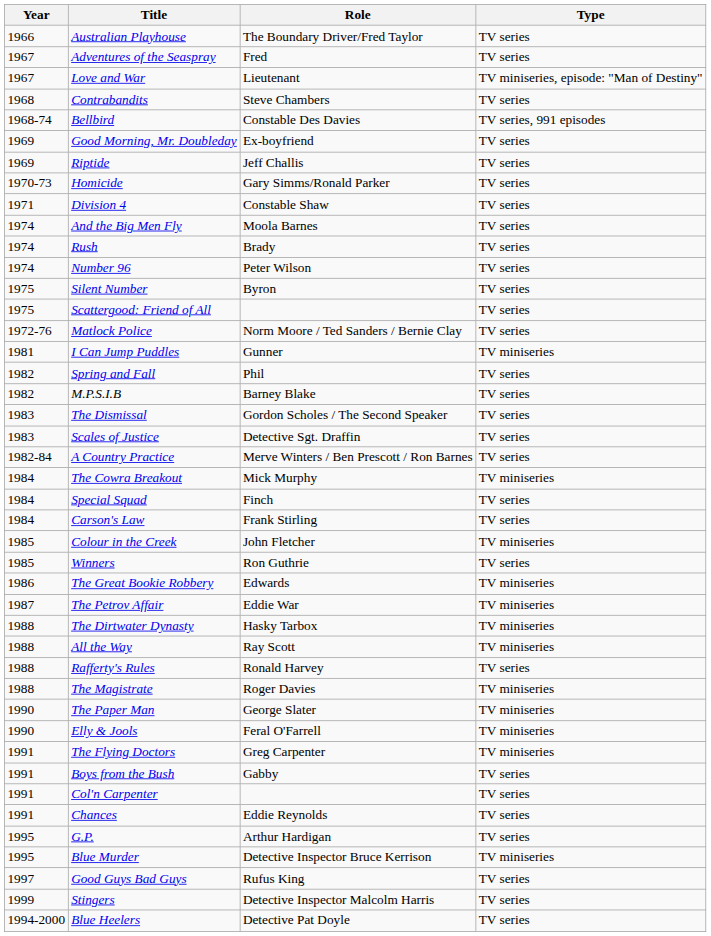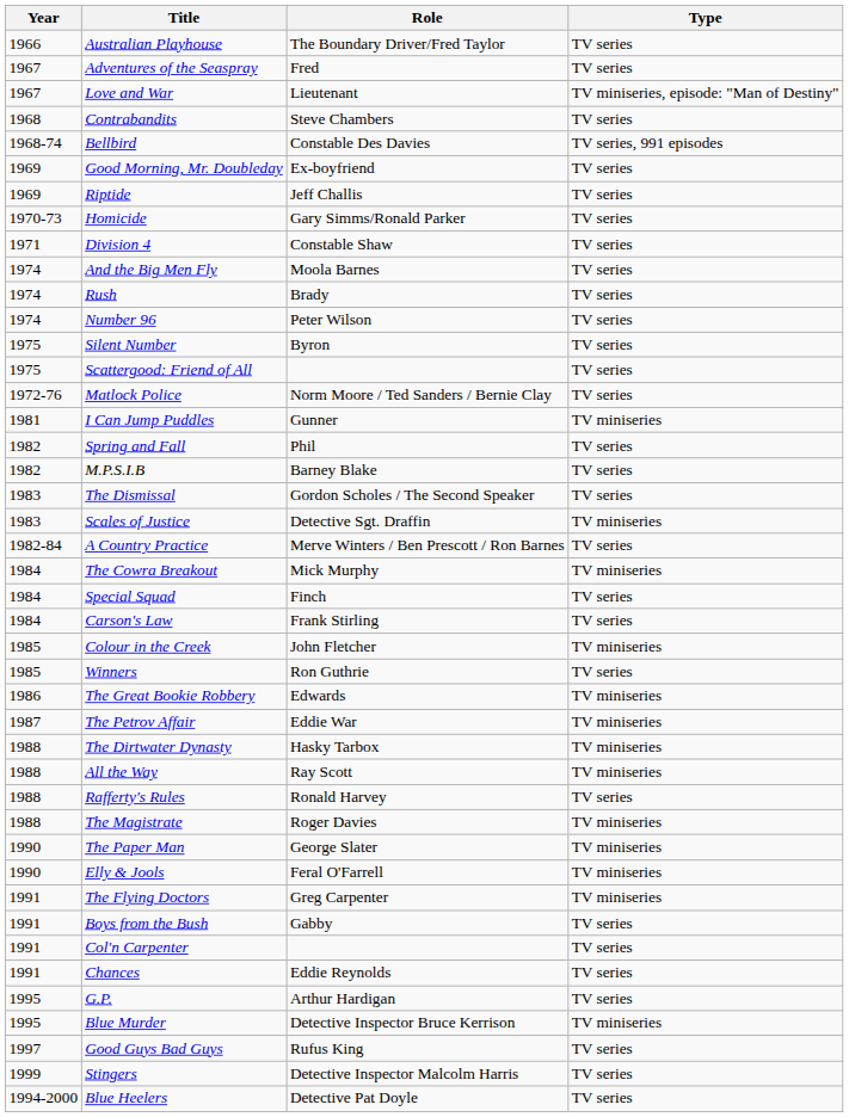 <table class="wikitable">
 <tr>
 <th>Year</th>
 <th>Title</th>
 <th>Role</th>
 <th>Type</th>
 </tr>
 <tr>
 <td>1966</td>
 <td><em><a href='#'>Australian Playhouse</a></em></td>
 <td>The Boundary Driver/Fred Taylor</td>
 <td>TV series</td>
 </tr>
 <tr>
 <td>1967</td>
 <td><em><a href='#'>Adventures of the Seaspray</a></em></td>
 <td>Fred</td>
 <td>TV series</td>
 </tr>
 <tr>
 <td>1967</td>
 <td><em><a href='#'>Love and War</a></em></td>
 <td>Lieutenant</td>
 <td>TV miniseries, episode: "Man of Destiny"</td>
 </tr>
 <tr>
 <td>1968</td>
 <td><em><a href='#'>Contrabandits</a></em></td>
 <td>Steve Chambers</td>
 <td>TV series</td>
 </tr>
 <tr>
 <td>1968-74</td>
 <td><em><a href='#'>Bellbird</a></em></td>
 <td>Constable Des Davies</td>
 <td>TV series, 991 episodes</td>
 </tr>
 <tr>
 <td>1969</td>
 <td><em><a href='#'>Good Morning, Mr. Doubleday</a></em></td>
 <td>Ex-boyfriend</td>
 <td>TV series</td>
 </tr>
 <tr>
 <td>1969</td>
 <td><em><a href='#'>Riptide</a></em></td>
 <td>Jeff Challis</td>
 <td>TV series</td>
 </tr>
 <tr>
 <td>1970-73</td>
 <td><em><a href='#'>Homicide</a></em></td>
 <td>Gary Simms/Ronald Parker</td>
 <td>TV series</td>
 </tr>
 <tr>
 <td>1971</td>
 <td><em><a href='#'>Division 4</a></em></td>
 <td>Constable Shaw</td>
 <td>TV series</td>
 </tr>
 <tr>
 <td>1974</td>
 <td><em><a href='#'>And the Big Men Fly</a></em></td>
 <td>Moola Barnes</td>
 <td>TV series</td>
 </tr>
 <tr>
 <td>1974</td>
 <td><em><a href='#'>Rush</a></em></td>
 <td>Brady</td>
 <td>TV series</td>
 </tr>
 <tr>
 <td>1974</td>
 <td><em><a href='#'>Number 96</a></em></td>
 <td>Peter Wilson</td>
 <td>TV series</td>
 </tr>
 <tr>
 <td>1975</td>
 <td><em><a href='#'>Silent Number</a></em></td>
 <td>Byron</td>
 <td>TV series</td>
 </tr>
 <tr>
 <td>1975</td>
 <td><em><a href='#'>Scattergood: Friend of All</a></em></td>
 <td></td>
 <td>TV series</td>
 </tr>
 <tr>
 <td>1972-76</td>
 <td><em><a href='#'>Matlock Police</a></em></td>
 <td>Norm Moore / Ted Sanders / Bernie Clay</td>
 <td>TV series</td>
 </tr>
 <tr>
 <td>1981</td>
 <td><em><a href='#'>I Can Jump Puddles</a></em></td>
 <td>Gunner</td>
 <td>TV miniseries</td>
 </tr>
 <tr>
 <td>1982</td>
 <td><em><a href='#'>Spring and Fall</a></em></td>
 <td>Phil</td>
 <td>TV series</td>
 </tr>
 <tr>
 <td>1982</td>
 <td><em>M.P.S.I.B </em></td>
 <td>Barney Blake</td>
 <td>TV series</td>
 </tr>
 <tr>
 <td>1983</td>
 <td><em><a href='#'>The Dismissal</a></em></td>
 <td>Gordon Scholes / The Second Speaker</td>
 <td>TV series</td>
 </tr>
 <tr>
 <td>1983</td>
 <td><em><a href='#'>Scales of Justice</a></em></td>
 <td>Detective Sgt. Draffin</td>
-<td>TV series</td>
+<td>TV miniseries</td>
 </tr>
 <tr>
 <td>1982-84</td>
 <td><em><a href='#'>A Country Practice</a></em></td>
 <td>Merve Winters / Ben Prescott / Ron Barnes</td>
 <td>TV series</td>
 </tr>
 <tr>
 <td>1984</td>
 <td><em><a href='#'>The Cowra Breakout</a></em></td>
 <td>Mick Murphy</td>
 <td>TV miniseries</td>
 </tr>
 <tr>
 <td>1984</td>
 <td><em><a href='#'>Special Squad</a></em></td>
 <td>Finch</td>
 <td>TV series</td>
 </tr>
 <tr>
 <td>1984</td>
 <td><em><a href='#'>Carson's Law</a></em></td>
 <td>Frank Stirling</td>
 <td>TV series</td>
 </tr>
 <tr>
 <td>1985</td>
 <td><em><a href='#'>Colour in the Creek</a></em></td>
 <td>John Fletcher</td>
 <td>TV miniseries</td>
 </tr>
 <tr>
 <td>1985</td>
 <td><em><a href='#'>Winners</a></em></td>
 <td>Ron Guthrie</td>
 <td>TV series</td>
 </tr>
 <tr>
 <td>1986</td>
 <td><em><a href='#'>The Great Bookie Robbery</a></em></td>
 <td>Edwards</td>
 <td>TV miniseries</td>
 </tr>
 <tr>
 <td>1987</td>
 <td><em><a href='#'>The Petrov Affair</a></em></td>
 <td>Eddie War</td>
 <td>TV miniseries</td>
 </tr>
 <tr>
 <td>1988</td>
 <td><em><a href='#'>The Dirtwater Dynasty</a></em></td>
 <td>Hasky Tarbox</td>
 <td>TV miniseries</td>
 </tr>
 <tr>
 <td>1988</td>
 <td><em><a href='#'>All the Way</a></em></td>
 <td>Ray Scott</td>
 <td>TV miniseries</td>
 </tr>
 <tr>
 <td>1988</td>
 <td><em><a href='#'>Rafferty's Rules</a></em></td>
 <td>Ronald Harvey</td>
 <td>TV series</td>
 </tr>
 <tr>
 <td>1988</td>
 <td><em><a href='#'>The Magistrate</a></em></td>
 <td>Roger Davies</td>
 <td>TV miniseries</td>
 </tr>
 <tr>
 <td>1990</td>
 <td><em><a href='#'>The Paper Man</a></em></td>
 <td>George Slater</td>
 <td>TV miniseries</td>
 </tr>
 <tr>
 <td>1990</td>
 <td><em><a href='#'>Elly & Jools</a></em></td>
 <td>Feral O'Farrell</td>
 <td>TV miniseries</td>
 </tr>
 <tr>
 <td>1991</td>
 <td><em><a href='#'>The Flying Doctors</a></em></td>
 <td>Greg Carpenter</td>
 <td>TV miniseries</td>
 </tr>
 <tr>
 <td>1991</td>
 <td><em><a href='#'>Boys from the Bush</a></em></td>
 <td>Gabby</td>
 <td>TV series</td>
 </tr>
 <tr>
 <td>1991</td>
 <td><em><a href='#'>Col'n Carpenter</a></em></td>
 <td></td>
 <td>TV series</td>
 </tr>
 <tr>
 <td>1991</td>
 <td><em><a href='#'>Chances</a></em></td>
 <td>Eddie Reynolds</td>
 <td>TV series</td>
 </tr>
 <tr>
 <td>1995</td>
 <td><em><a href='#'>G.P.</a></em></td>
 <td>Arthur Hardigan</td>
 <td>TV series</td>
 </tr>
 <tr>
 <td>1995</td>
 <td><em><a href='#'>Blue Murder</a></em></td>
 <td>Detective Inspector Bruce Kerrison</td>
 <td>TV miniseries</td>
 </tr>
 <tr>
 <td>1997</td>
 <td><em><a href='#'>Good Guys Bad Guys</a></em></td>
 <td>Rufus King</td>
 <td>TV series</td>
 </tr>
 <tr>
 <td>1999</td>
 <td><em><a href='#'>Stingers</a></em></td>
 <td>Detective Inspector Malcolm Harris</td>
 <td>TV series</td>
 </tr>
 <tr>
 <td>1994-2000</td>
 <td><em><a href='#'>Blue Heelers</a></em></td>
 <td>Detective Pat Doyle</td>
 <td>TV series</td>
 </tr>
 </table>
